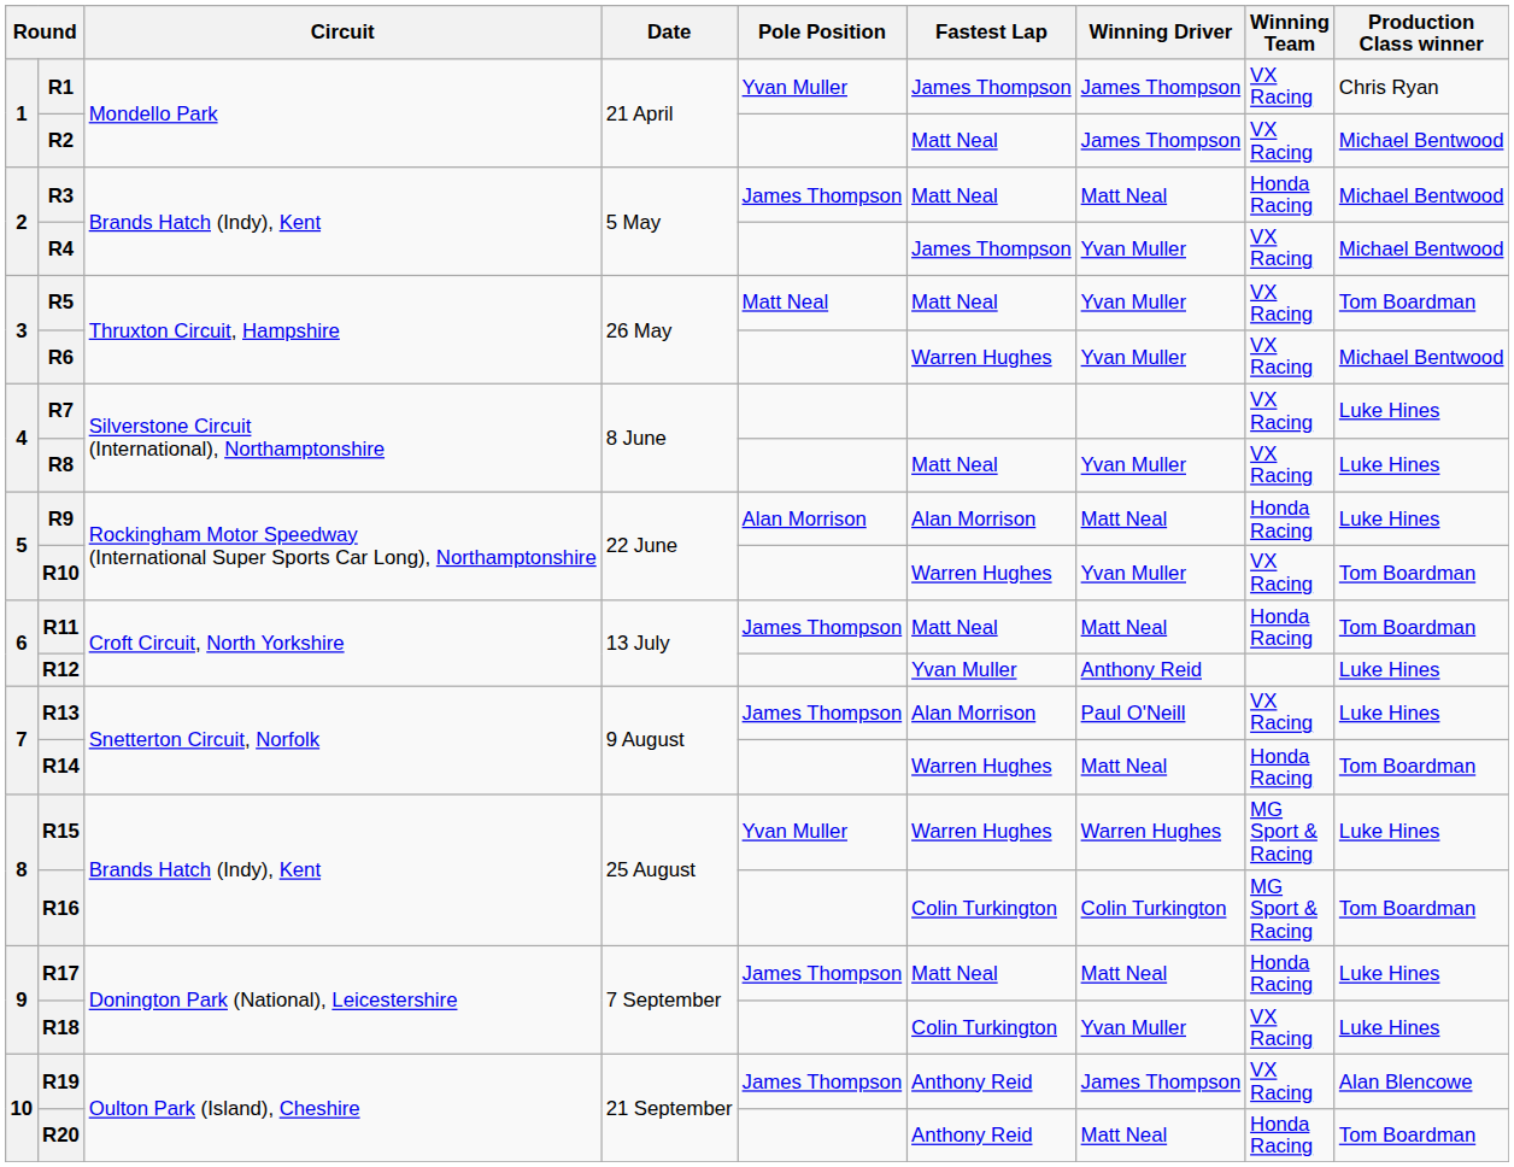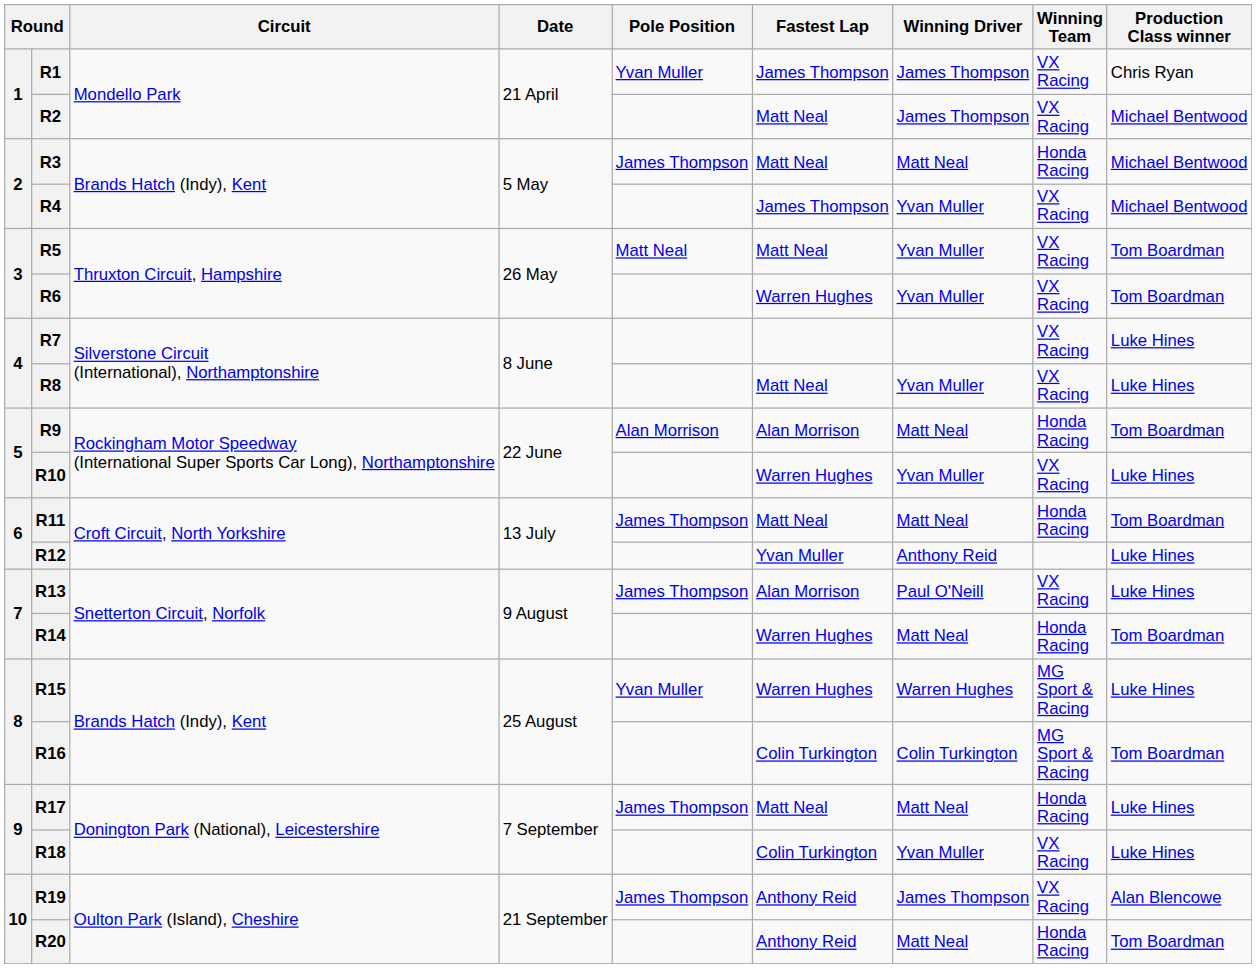 <table class="wikitable" style="font-size: 85%">
 <tr>
 <th colspan=2>Round</th>
 <th>Circuit</th>
 <th>Date</th>
 <th>Pole Position</th>
 <th>Fastest Lap</th>
 <th>Winning Driver</th>
 <th>Winning Team</th>
 <th>Production Class winner</th>
 </tr>
 <tr>
 <th rowspan=2>1</th>
 <th>R1</th>
 <td rowspan=2><a href='#'>Mondello Park</a></td>
 <td rowspan=2>21 April</td>
 <td> <a href='#'>Yvan Muller</a></td>
 <td nowrap> <a href='#'>James Thompson</a></td>
 <td nowrap> <a href='#'>James Thompson</a></td>
 <td><a href='#'>VX Racing</a></td>
 <td> Chris Ryan</td>
 </tr>
 <tr>
 <th>R2</th>
 <td></td>
 <td> <a href='#'>Matt Neal</a></td>
 <td> <a href='#'>James Thompson</a></td>
 <td><a href='#'>VX Racing</a></td>
 <td nowrap> <a href='#'>Michael Bentwood</a></td>
 </tr>
 <tr>
 <th rowspan=2>2</th>
 <th>R3</th>
 <td rowspan=2><a href='#'>Brands Hatch</a> (Indy), <a href='#'>Kent</a></td>
 <td rowspan=2>5 May</td>
 <td nowrap> <a href='#'>James Thompson</a></td>
 <td> <a href='#'>Matt Neal</a></td>
 <td> <a href='#'>Matt Neal</a></td>
 <td><a href='#'>Honda Racing</a></td>
 <td> <a href='#'>Michael Bentwood</a></td>
 </tr>
 <tr>
 <th>R4</th>
 <td></td>
 <td> <a href='#'>James Thompson</a></td>
 <td> <a href='#'>Yvan Muller</a></td>
 <td><a href='#'>VX Racing</a></td>
 <td> <a href='#'>Michael Bentwood</a></td>
 </tr>
 <tr>
 <th rowspan=2>3</th>
 <th>R5</th>
 <td rowspan=2><a href='#'>Thruxton Circuit</a>, <a href='#'>Hampshire</a></td>
 <td rowspan=2>26 May</td>
 <td> <a href='#'>Matt Neal</a></td>
 <td> <a href='#'>Matt Neal</a></td>
 <td> <a href='#'>Yvan Muller</a></td>
 <td><a href='#'>VX Racing</a></td>
 <td> <a href='#'>Tom Boardman</a></td>
 </tr>
 <tr>
 <th>R6</th>
 <td></td>
 <td> <a href='#'>Warren Hughes</a></td>
 <td> <a href='#'>Yvan Muller</a></td>
 <td><a href='#'>VX Racing</a></td>
-<td> <a href='#'>Michael Bentwood</a></td>
+<td> <a href='#'>Tom Boardman</a></td>
 </tr>
 <tr>
 <th rowspan=2>4</th>
 <th>R7</th>
 <td rowspan=2><a href='#'>Silverstone Circuit</a><br>(International), <a href='#'>Northamptonshire</a></td>
 <td rowspan=2>8 June</td>
 <td></td>
 <td></td>
 <td></td>
 <td><a href='#'>VX Racing</a></td>
 <td> <a href='#'>Luke Hines</a></td>
 </tr>
 <tr>
 <th>R8</th>
 <td></td>
 <td> <a href='#'>Matt Neal</a></td>
 <td> <a href='#'>Yvan Muller</a></td>
 <td><a href='#'>VX Racing</a></td>
 <td> <a href='#'>Luke Hines</a></td>
 </tr>
 <tr>
 <th rowspan=2>5</th>
 <th>R9</th>
 <td rowspan=2 nowrap><a href='#'>Rockingham Motor Speedway</a><br>(International Super Sports Car Long), <a href='#'>Northamptonshire</a></td>
 <td rowspan=2>22 June</td>
 <td> <a href='#'>Alan Morrison</a></td>
 <td> <a href='#'>Alan Morrison</a></td>
 <td> <a href='#'>Matt Neal</a></td>
 <td><a href='#'>Honda Racing</a></td>
-<td> <a href='#'>Luke Hines</a></td>
+<td> <a href='#'>Tom Boardman</a></td>
 </tr>
 <tr>
 <th>R10</th>
 <td></td>
 <td> <a href='#'>Warren Hughes</a></td>
 <td> <a href='#'>Yvan Muller</a></td>
 <td><a href='#'>VX Racing</a></td>
-<td> <a href='#'>Tom Boardman</a></td>
+<td> <a href='#'>Luke Hines</a></td>
 </tr>
 <tr>
 <th rowspan=2>6</th>
 <th>R11</th>
 <td rowspan=2><a href='#'>Croft Circuit</a>, <a href='#'>North Yorkshire</a></td>
 <td rowspan=2>13 July</td>
 <td> <a href='#'>James Thompson</a></td>
 <td> <a href='#'>Matt Neal</a></td>
 <td> <a href='#'>Matt Neal</a></td>
 <td><a href='#'>Honda Racing</a></td>
 <td> <a href='#'>Tom Boardman</a></td>
 </tr>
 <tr>
 <th>R12</th>
 <td></td>
 <td> <a href='#'>Yvan Muller</a></td>
 <td> <a href='#'>Anthony Reid</a></td>
 <td></td>
 <td> <a href='#'>Luke Hines</a></td>
 </tr>
 <tr>
 <th rowspan=2>7</th>
 <th>R13</th>
 <td rowspan=2><a href='#'>Snetterton Circuit</a>, <a href='#'>Norfolk</a></td>
 <td rowspan=2>9 August</td>
 <td> <a href='#'>James Thompson</a></td>
 <td> <a href='#'>Alan Morrison</a></td>
 <td> <a href='#'>Paul O'Neill</a></td>
 <td><a href='#'>VX Racing</a></td>
 <td> <a href='#'>Luke Hines</a></td>
 </tr>
 <tr>
 <th>R14</th>
 <td></td>
 <td> <a href='#'>Warren Hughes</a></td>
 <td> <a href='#'>Matt Neal</a></td>
 <td><a href='#'>Honda Racing</a></td>
 <td> <a href='#'>Tom Boardman</a></td>
 </tr>
 <tr>
 <th rowspan=2>8</th>
 <th>R15</th>
 <td rowspan=2><a href='#'>Brands Hatch</a> (Indy), <a href='#'>Kent</a></td>
 <td rowspan=2>25 August</td>
 <td> <a href='#'>Yvan Muller</a></td>
 <td> <a href='#'>Warren Hughes</a></td>
 <td> <a href='#'>Warren Hughes</a></td>
 <td><a href='#'>MG Sport & Racing</a></td>
 <td> <a href='#'>Luke Hines</a></td>
 </tr>
 <tr>
 <th>R16</th>
 <td></td>
 <td> <a href='#'>Colin Turkington</a></td>
 <td> <a href='#'>Colin Turkington</a></td>
 <td><a href='#'>MG Sport & Racing</a></td>
 <td> <a href='#'>Tom Boardman</a></td>
 </tr>
 <tr>
 <th rowspan=2>9</th>
 <th>R17</th>
 <td rowspan=2 nowrap><a href='#'>Donington Park</a> (National), <a href='#'>Leicestershire</a></td>
 <td rowspan=2>7 September</td>
 <td> <a href='#'>James Thompson</a></td>
 <td> <a href='#'>Matt Neal</a></td>
 <td> <a href='#'>Matt Neal</a></td>
 <td><a href='#'>Honda Racing</a></td>
 <td> <a href='#'>Luke Hines</a></td>
 </tr>
 <tr>
 <th>R18</th>
 <td></td>
 <td> <a href='#'>Colin Turkington</a></td>
 <td> <a href='#'>Yvan Muller</a></td>
 <td><a href='#'>VX Racing</a></td>
 <td> <a href='#'>Luke Hines</a></td>
 </tr>
 <tr>
 <th rowspan=2>10</th>
 <th>R19</th>
 <td rowspan=2><a href='#'>Oulton Park</a> (Island), <a href='#'>Cheshire</a></td>
 <td rowspan=2 nowrap>21 September</td>
 <td> <a href='#'>James Thompson</a></td>
 <td> <a href='#'>Anthony Reid</a></td>
 <td> <a href='#'>James Thompson</a></td>
 <td><a href='#'>VX Racing</a></td>
 <td> <a href='#'>Alan Blencowe</a></td>
 </tr>
 <tr>
 <th>R20</th>
 <td></td>
 <td> <a href='#'>Anthony Reid</a></td>
 <td> <a href='#'>Matt Neal</a></td>
 <td><a href='#'>Honda Racing</a></td>
 <td> <a href='#'>Tom Boardman</a></td>
 </tr>
 <tr>
 </tr>
 </table>
